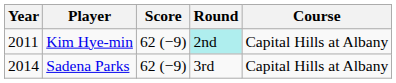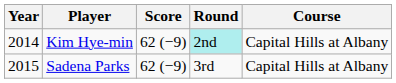 <table class="wikitable">
 <tr>
 <th>Year</th>
 <th>Player</th>
 <th>Score</th>
 <th>Round</th>
 <th>Course</th>
 </tr>
 <tr>
-<td>2011</td>
+<td>2014</td>
 <td><a href='#'>Kim Hye-min</a></td>
 <td>62 (−9)</td>
 <td style="background: paleturquoise;">2nd</td>
 <td>Capital Hills at Albany</td>
 </tr>
 <tr>
-<td>2014</td>
+<td>2015</td>
 <td><a href='#'>Sadena Parks</a></td>
 <td>62 (−9)</td>
 <td>3rd</td>
 <td>Capital Hills at Albany</td>
 </tr>
 </table>
